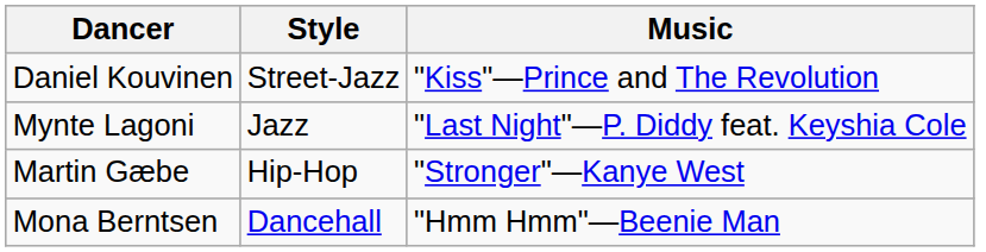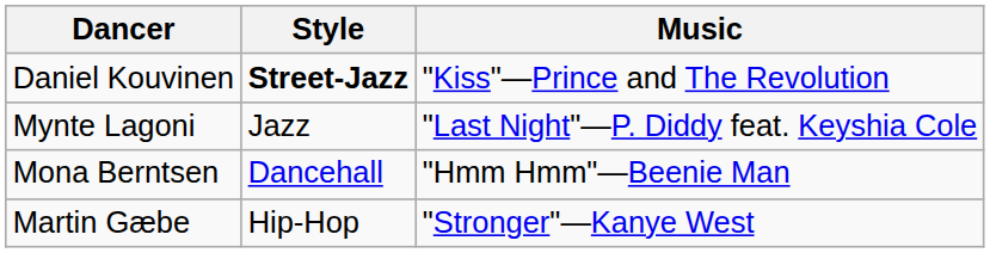 <table class="wikitable">
 <tr>
 <th>Dancer</th>
 <th>Style</th>
 <th>Music</th>
 </tr>
 <tr>
 <td>Daniel Kouvinen</td>
-<td>Street-Jazz</td>
+<td><strong>Street-Jazz</strong></td>
 <td>"<a href='#'>Kiss</a>"—<a href='#'>Prince</a> and <a href='#'>The Revolution</a></td>
 </tr>
 <tr>
 <td>Mynte Lagoni</td>
 <td>Jazz</td>
 <td>"<a href='#'>Last Night</a>"—<a href='#'>P. Diddy</a> feat. <a href='#'>Keyshia Cole</a></td>
 </tr>
 <tr>
+<td>Mona Berntsen</td>
+<td><a href='#'>Dancehall</a></td>
+<td>"Hmm Hmm"—<a href='#'>Beenie Man</a></td>
+</tr>
+<tr>
 <td>Martin Gæbe</td>
 <td>Hip-Hop</td>
 <td>"<a href='#'>Stronger</a>"—<a href='#'>Kanye West</a></td>
 </tr>
-<tr>
-<td>Mona Berntsen</td>
-<td><a href='#'>Dancehall</a></td>
-<td>"Hmm Hmm"—<a href='#'>Beenie Man</a></td>
-</tr>
 </table>
